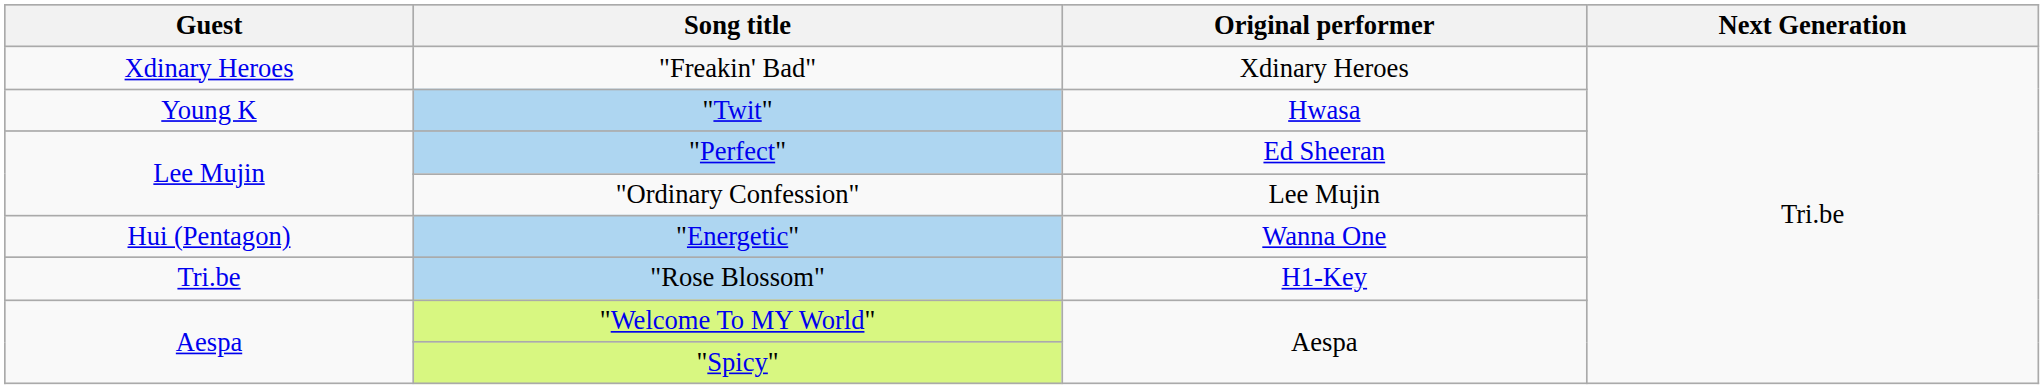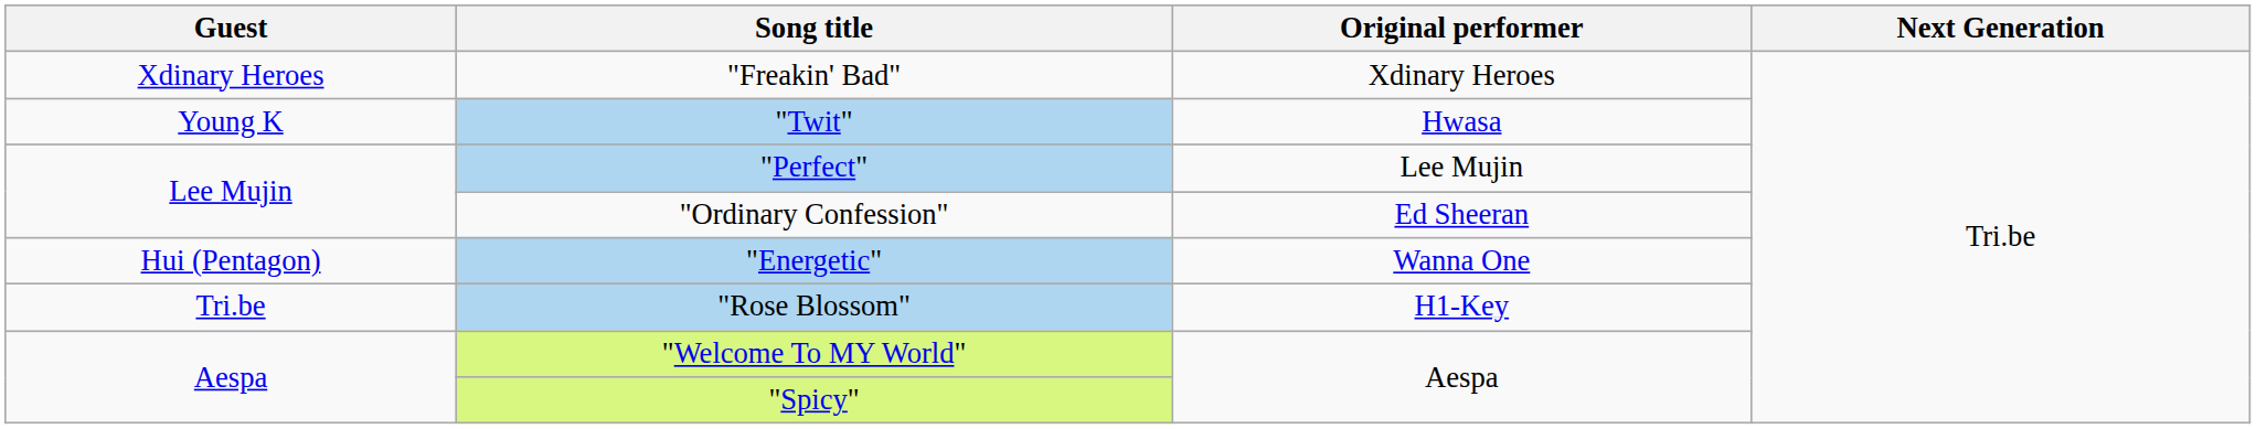 <table Class ="wikitable" style="text-align:center; clear:both; text-align:center; width:97%">
 <tr>
 <th>Guest</th>
 <th>Song title</th>
 <th>Original performer</th>
 <th>Next Generation</th>
 </tr>
 <tr>
 <td><a href='#'>Xdinary Heroes</a></td>
 <td>"Freakin' Bad"</td>
 <td>Xdinary Heroes</td>
 <td rowspan="8">Tri.be</td>
 </tr>
 <tr>
 <td><a href='#'>Young K</a></td>
 <td bgcolor="#aed6f1">"<a href='#'>Twit</a>"</td>
 <td><a href='#'>Hwasa</a></td>
 </tr>
 <tr>
 <td rowspan="2"><a href='#'>Lee Mujin</a></td>
 <td bgcolor="#aed6f1">"<a href='#'>Perfect</a>"</td>
-<td><a href='#'>Ed Sheeran</a></td>
+<td>Lee Mujin</td>
 </tr>
 <tr>
 <td>"Ordinary Confession"</td>
-<td>Lee Mujin</td>
+<td><a href='#'>Ed Sheeran</a></td>
 </tr>
 <tr>
 <td><a href='#'>Hui (Pentagon)</a></td>
 <td bgcolor="#aed6f1">"<a href='#'>Energetic</a>"</td>
 <td><a href='#'>Wanna One</a></td>
 </tr>
 <tr>
 <td><a href='#'>Tri.be</a></td>
 <td bgcolor="#aed6f1">"Rose Blossom"</td>
 <td><a href='#'>H1-Key</a></td>
 </tr>
 <tr>
 <td rowspan="2"><a href='#'>Aespa</a></td>
 <td bgcolor="#D8F781">"<a href='#'>Welcome To MY World</a>"</td>
 <td rowspan="2">Aespa</td>
 </tr>
 <tr>
 <td bgcolor="#D8F781">"<a href='#'>Spicy</a>"</td>
 </tr>
 </table>
